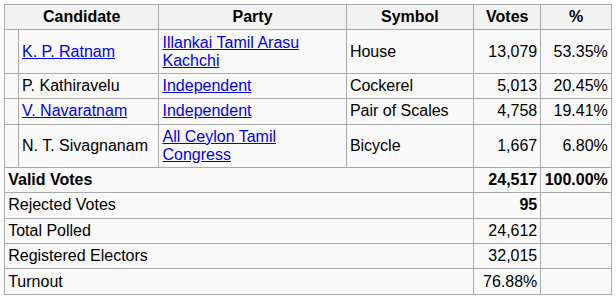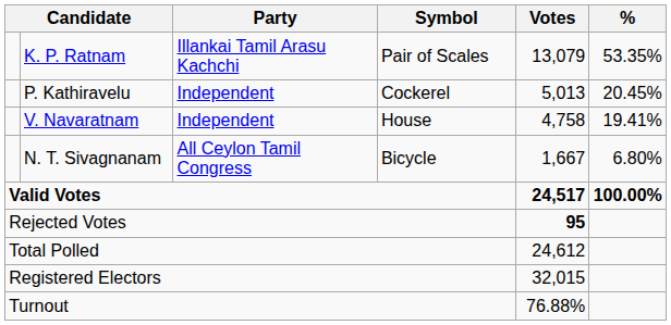 <table class="wikitable" border="1" style="text-align:right;">
 <tr>
 <th align=left colspan=2 width="180">Candidate</th>
 <th align=left width="180">Party</th>
 <th align=left width="120">Symbol</th>
 <th align=left width="60">Votes</th>
 <th align=left width="60">%</th>
 </tr>
 <tr>
 <td bgcolor=> </td>
 <td align=left><a href='#'>K. P. Ratnam</a></td>
 <td align=left><a href='#'>Illankai Tamil Arasu Kachchi</a></td>
-<td align=left>House</td>
+<td align=left>Pair of Scales</td>
 <td>13,079</td>
 <td>53.35%</td>
 </tr>
 <tr>
 <td></td>
 <td align=left>P. Kathiravelu</td>
 <td align=left><a href='#'>Independent</a></td>
 <td align=left>Cockerel</td>
 <td>5,013</td>
 <td>20.45%</td>
 </tr>
 <tr>
 <td></td>
 <td align=left><a href='#'>V. Navaratnam</a></td>
 <td align=left><a href='#'>Independent</a></td>
-<td align=left>Pair of Scales</td>
+<td align=left>House</td>
 <td>4,758</td>
 <td>19.41%</td>
 </tr>
 <tr>
 <td bgcolor=> </td>
 <td align=left>N. T. Sivagnanam</td>
 <td align=left><a href='#'>All Ceylon Tamil Congress</a></td>
 <td align=left>Bicycle</td>
 <td>1,667</td>
 <td>6.80%</td>
 </tr>
 <tr>
 <td align=left colspan=4><strong>Valid Votes</strong></td>
 <td><strong>24,517</strong></td>
 <td><strong>100.00%</strong></td>
 </tr>
 <tr>
 <td align=left colspan=4>Rejected Votes</td>
 <td><strong>95</strong></td>
 <td></td>
 </tr>
 <tr>
 <td align=left colspan=4>Total Polled</td>
 <td>24,612</td>
 <td></td>
 </tr>
 <tr>
 <td align=left colspan=4>Registered Electors</td>
 <td>32,015</td>
 <td></td>
 </tr>
 <tr>
 <td align=left colspan=4>Turnout</td>
 <td>76.88%</td>
 </tr>
 </table>
